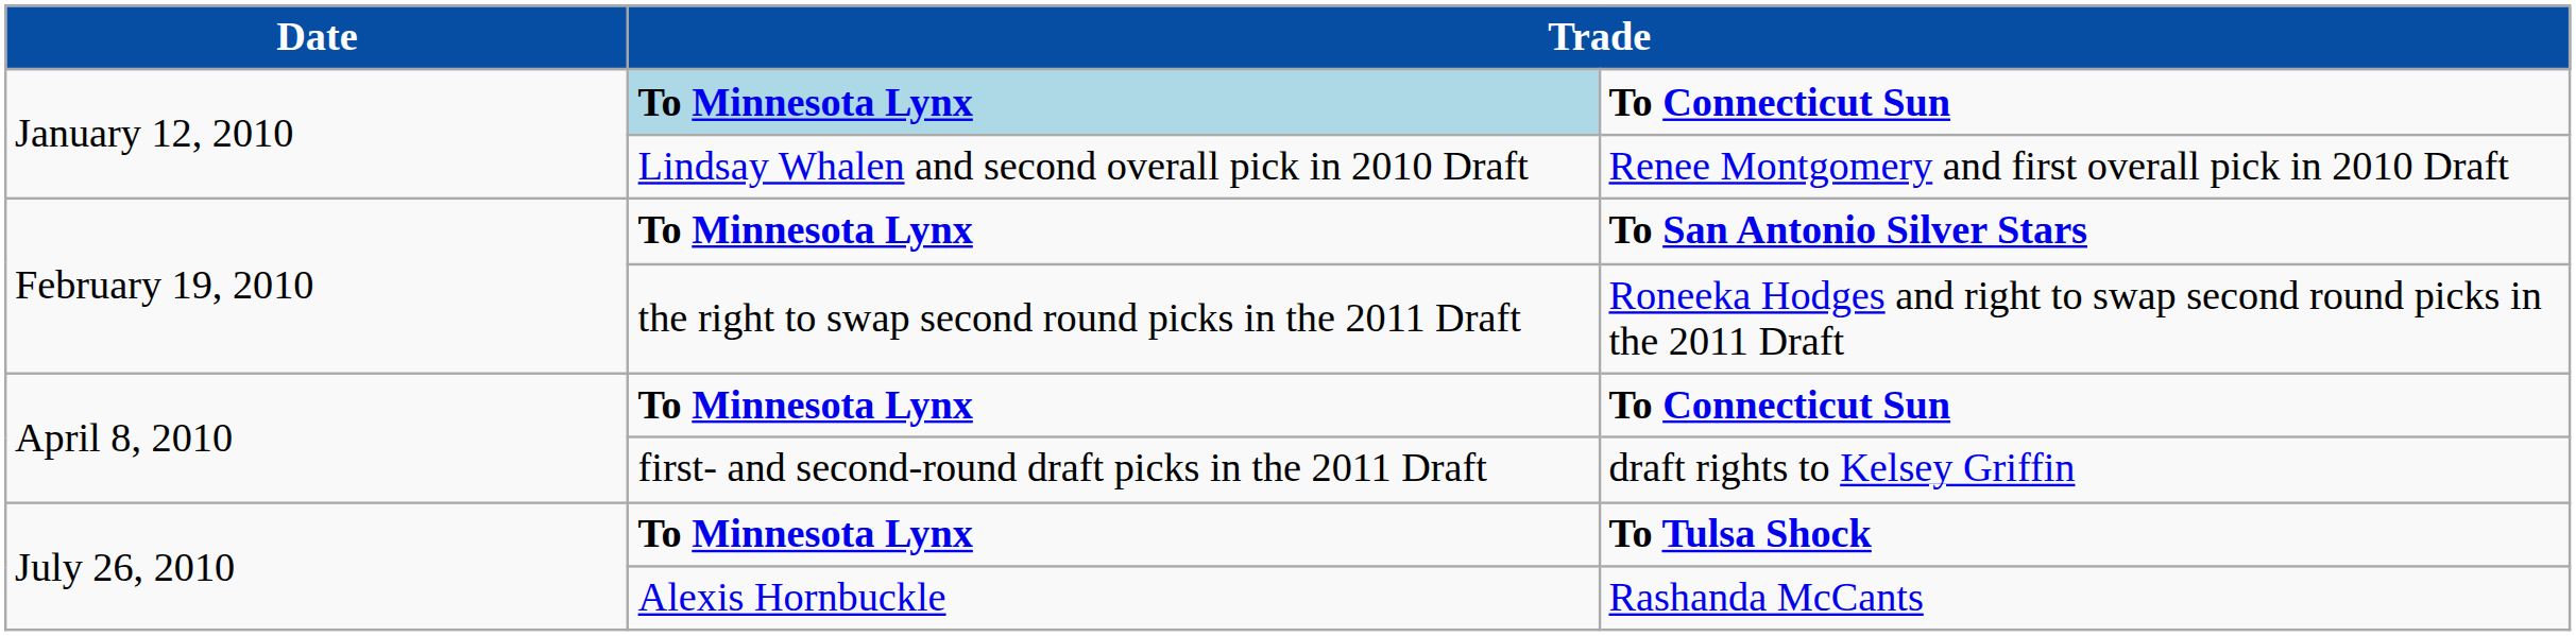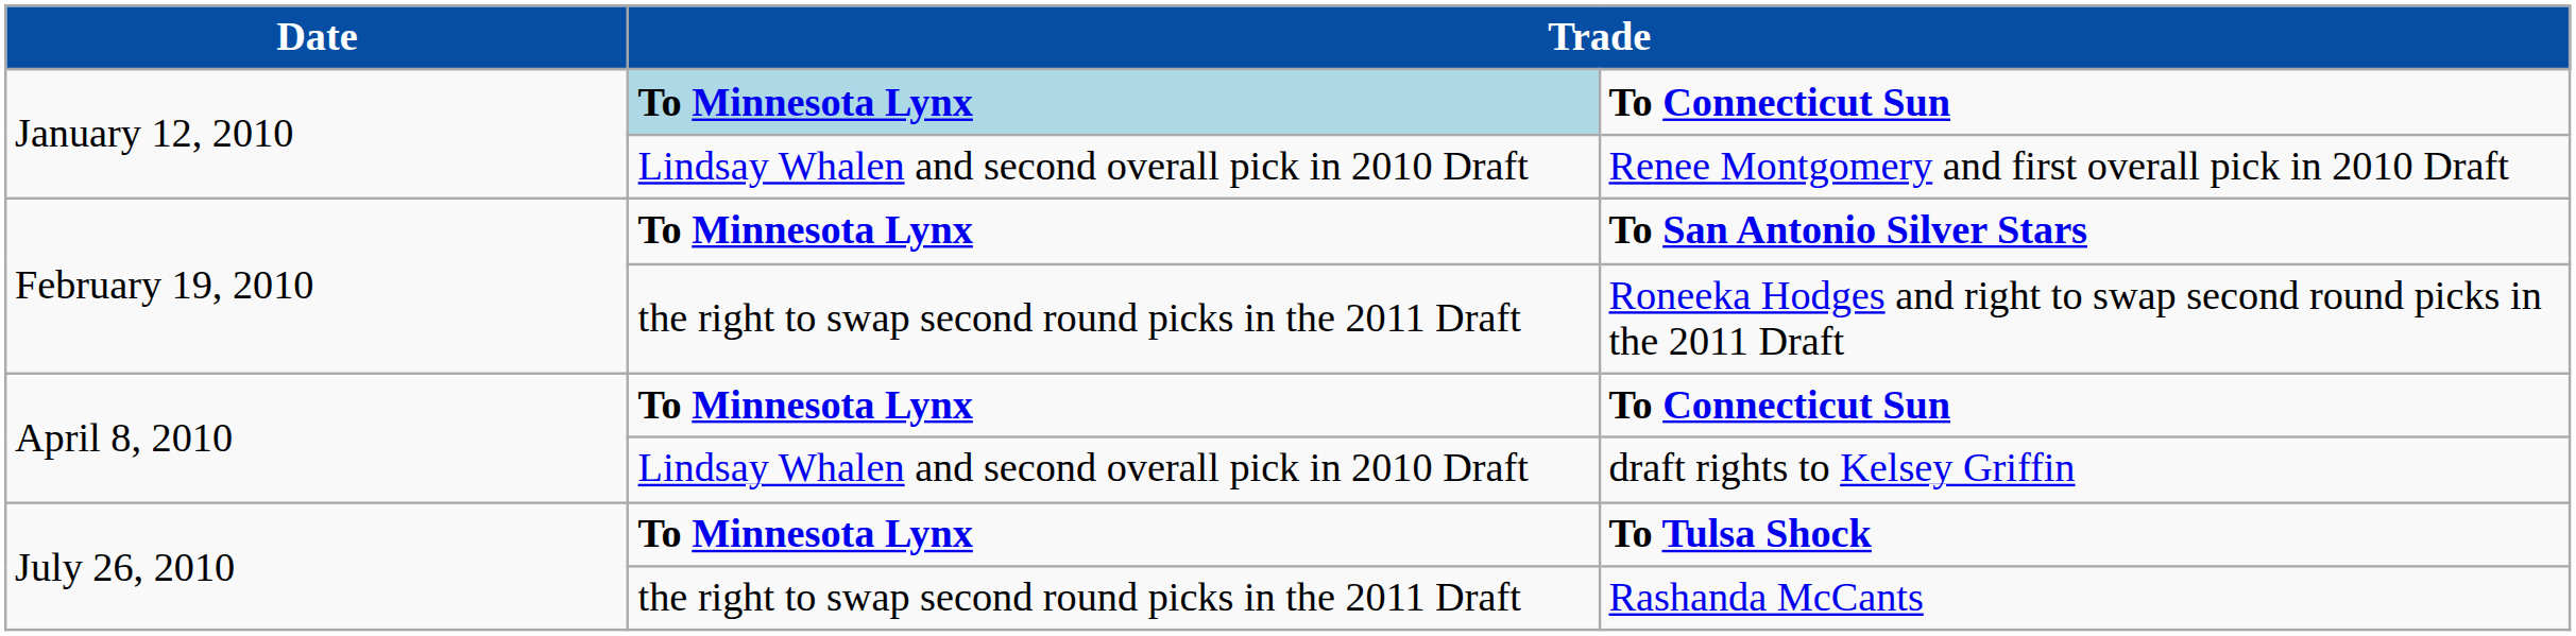 <table class="wikitable" style="width:80%">
 <tr>
 <th style="background:#054EA4;color:white; width=125">Date</th>
 <th style="background:#054EA4;color:white;" colspan=2>Trade</th>
 </tr>
 <tr>
 <td rowspan=2>January 12, 2010</td>
 <td width=375 style="background: lightblue;"><strong>To <a href='#'>Minnesota Lynx</a></strong></td>
 <td width=375><strong>To <a href='#'>Connecticut Sun</a></strong></td>
 </tr>
 <tr>
 <td><a href='#'>Lindsay Whalen</a> and second overall pick in 2010 Draft</td>
 <td><a href='#'>Renee Montgomery</a> and first overall pick in 2010 Draft</td>
 </tr>
 <tr>
 <td rowspan=2>February 19, 2010</td>
 <td width=375><strong>To <a href='#'>Minnesota Lynx</a></strong></td>
 <td width=375><strong>To <a href='#'>San Antonio Silver Stars</a></strong></td>
 </tr>
 <tr>
 <td>the right to swap second round picks in the 2011 Draft</td>
 <td><a href='#'>Roneeka Hodges</a> and right to swap second round picks in the 2011 Draft</td>
 </tr>
 <tr>
 <td rowspan=2>April 8, 2010</td>
 <td width=375><strong>To <a href='#'>Minnesota Lynx</a></strong></td>
 <td width=375><strong>To <a href='#'>Connecticut Sun</a></strong></td>
 </tr>
 <tr>
-<td>first- and second-round draft picks in the 2011 Draft</td>
+<td><a href='#'>Lindsay Whalen</a> and second overall pick in 2010 Draft</td>
 <td>draft rights to <a href='#'>Kelsey Griffin</a></td>
 </tr>
 <tr>
 <td rowspan=2>July 26, 2010</td>
 <td width=375><strong>To <a href='#'>Minnesota Lynx</a></strong></td>
 <td width=375><strong>To <a href='#'>Tulsa Shock</a></strong></td>
 </tr>
 <tr>
-<td><a href='#'>Alexis Hornbuckle</a></td>
+<td>the right to swap second round picks in the 2011 Draft</td>
 <td><a href='#'>Rashanda McCants</a></td>
 </tr>
 </table>
